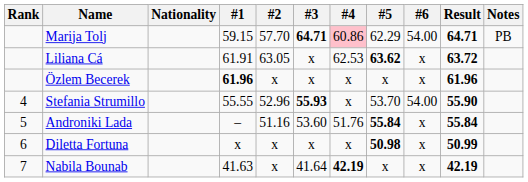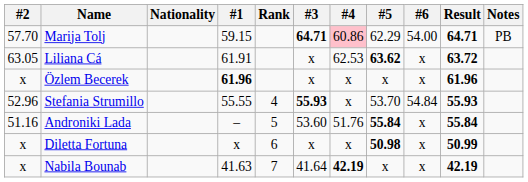 <table class="wikitable sortable" style="text-align:center">
 <tr>
-<th>Rank</th>
+<th>#2</th>
 <th>Name</th>
 <th>Nationality</th>
 <th>#1</th>
-<th>#2</th>
+<th>Rank</th>
 <th>#3</th>
 <th>#4</th>
 <th>#5</th>
 <th>#6</th>
 <th>Result</th>
 <th>Notes</th>
 </tr>
 <tr>
-<td></td>
+<td>57.70</td>
 <td align=left><a href='#'>Marija Tolj</a></td>
 <td align=left></td>
 <td>59.15</td>
-<td>57.70</td>
+<td></td>
 <td><strong>64.71</strong></td>
 <td style="background: pink;">60.86</td>
 <td>62.29</td>
 <td>54.00</td>
 <td><strong>64.71</strong></td>
 <td>PB</td>
 </tr>
 <tr>
-<td></td>
+<td>63.05</td>
 <td align=left><a href='#'>Liliana Cá</a></td>
 <td align=left></td>
 <td>61.91</td>
-<td>63.05</td>
+<td></td>
 <td>x</td>
 <td>62.53</td>
 <td><strong>63.62</strong></td>
 <td>x</td>
 <td><strong>63.72</strong></td>
 <td></td>
 </tr>
 <tr>
-<td></td>
+<td>x</td>
 <td align=left><a href='#'>Özlem Becerek</a></td>
 <td align=left></td>
 <td><strong>61.96</strong></td>
-<td>x</td>
+<td></td>
 <td>x</td>
 <td>x</td>
 <td>x</td>
 <td>x</td>
 <td><strong>61.96</strong></td>
 <td></td>
 </tr>
 <tr>
-<td>4</td>
+<td>52.96</td>
 <td align=left><a href='#'>Stefania Strumillo</a></td>
 <td align=left></td>
 <td>55.55</td>
-<td>52.96</td>
+<td>4</td>
 <td><strong>55.93</strong></td>
 <td>x</td>
 <td>53.70</td>
-<td>54.00</td>
-<td><strong>55.90</strong></td>
+<td>54.84</td>
+<td><strong>55.93</strong></td>
 <td></td>
 </tr>
 <tr>
-<td>5</td>
+<td>51.16</td>
 <td align=left><a href='#'>Androniki Lada</a></td>
 <td align=left></td>
 <td>–</td>
-<td>51.16</td>
+<td>5</td>
 <td>53.60</td>
 <td>51.76</td>
 <td><strong>55.84</strong></td>
 <td>x</td>
 <td><strong>55.84</strong></td>
 <td></td>
 </tr>
 <tr>
-<td>6</td>
+<td>x</td>
 <td align=left><a href='#'>Diletta Fortuna</a></td>
 <td align=left></td>
 <td>x</td>
-<td>x</td>
+<td>6</td>
 <td>x</td>
 <td>x</td>
 <td><strong>50.98</strong></td>
 <td>x</td>
 <td><strong>50.99</strong></td>
 <td></td>
 </tr>
 <tr>
-<td>7</td>
+<td>x</td>
 <td align=left><a href='#'>Nabila Bounab</a></td>
 <td align=left></td>
 <td>41.63</td>
-<td>x</td>
+<td>7</td>
 <td>41.64</td>
 <td><strong>42.19</strong></td>
 <td>x</td>
 <td>x</td>
 <td><strong>42.19</strong></td>
 <td></td>
 </tr>
 </table>
